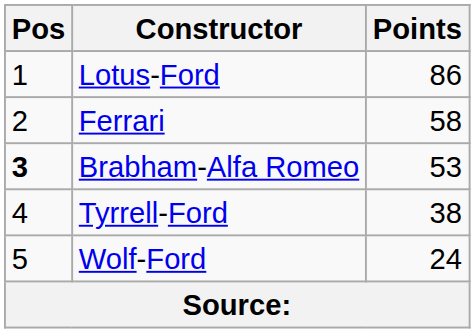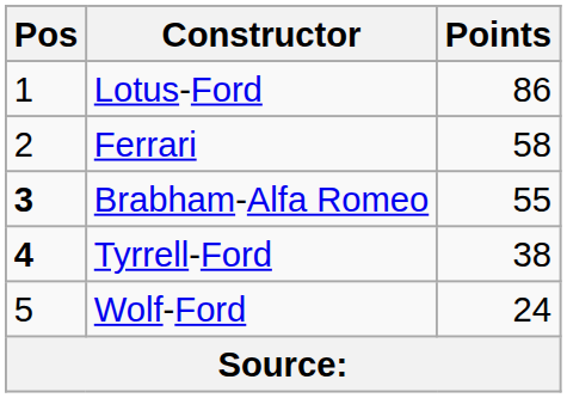 <table class="wikitable" style="font-size: 95%;">
 <tr>
 <th>Pos</th>
 <th>Constructor</th>
 <th>Points</th>
 </tr>
 <tr>
 <td>1</td>
 <td> <a href='#'>Lotus</a>-<a href='#'>Ford</a></td>
 <td align="right">86</td>
 </tr>
 <tr>
 <td>2</td>
 <td> <a href='#'>Ferrari</a></td>
 <td align="right">58</td>
 </tr>
 <tr>
 <td><strong>3</strong></td>
 <td> <a href='#'>Brabham</a>-<a href='#'>Alfa Romeo</a></td>
-<td align="right">53</td>
+<td align="right">55</td>
 </tr>
 <tr>
-<td>4</td>
+<td><strong>4</strong></td>
 <td> <a href='#'>Tyrrell</a>-<a href='#'>Ford</a></td>
 <td align="right">38</td>
 </tr>
 <tr>
 <td>5</td>
 <td> <a href='#'>Wolf</a>-<a href='#'>Ford</a></td>
 <td align="right">24</td>
 </tr>
 <tr>
 <th colspan=4>Source: </th>
 </tr>
 </table>
